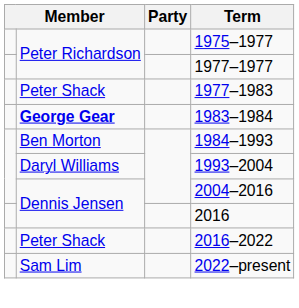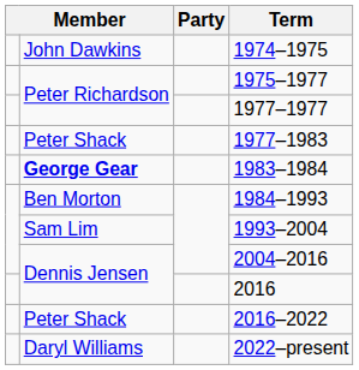 <table class="wikitable">
 <tr>
 <th colspan="2">Member</th>
 <th>Party</th>
 <th>Term</th>
+</tr>
+<tr>
+<td> </td>
+<td><a href='#'>John Dawkins</a></td>
+<td></td>
+<td><a href='#'>1974</a>–1975</td>
 </tr>
 <tr>
 <td> </td>
 <td rowspan="2"><a href='#'>Peter Richardson</a></td>
 <td></td>
 <td><a href='#'>1975</a>–1977</td>
 </tr>
 <tr>
 <td> </td>
 <td></td>
 <td>1977–1977</td>
 </tr>
 <tr>
 <td> </td>
 <td><a href='#'>Peter Shack</a></td>
 <td></td>
 <td><a href='#'>1977</a>–1983</td>
 </tr>
 <tr>
 <td> </td>
 <td><strong><a href='#'>George Gear</a></strong></td>
 <td></td>
 <td><a href='#'>1983</a>–1984</td>
 </tr>
 <tr>
 <td rowspan=3 > </td>
 <td><a href='#'>Ben Morton</a></td>
 <td rowspan=3></td>
 <td><a href='#'>1984</a>–1993</td>
 </tr>
 <tr>
-<td><a href='#'>Daryl Williams</a></td>
+<td><a href='#'>Sam Lim</a></td>
 <td><a href='#'>1993</a>–2004</td>
 </tr>
 <tr>
 <td rowspan=2><a href='#'>Dennis Jensen</a></td>
 <td><a href='#'>2004</a>–2016</td>
 </tr>
 <tr>
 <td> </td>
 <td></td>
 <td>2016</td>
 </tr>
 <tr>
 <td> </td>
 <td><a href='#'>Peter Shack</a></td>
 <td></td>
 <td><a href='#'>2016</a>–2022</td>
 </tr>
 <tr>
 <td> </td>
-<td><a href='#'>Sam Lim</a></td>
+<td><a href='#'>Daryl Williams</a></td>
 <td></td>
 <td><a href='#'>2022</a>–present</td>
 </tr>
 </table>
